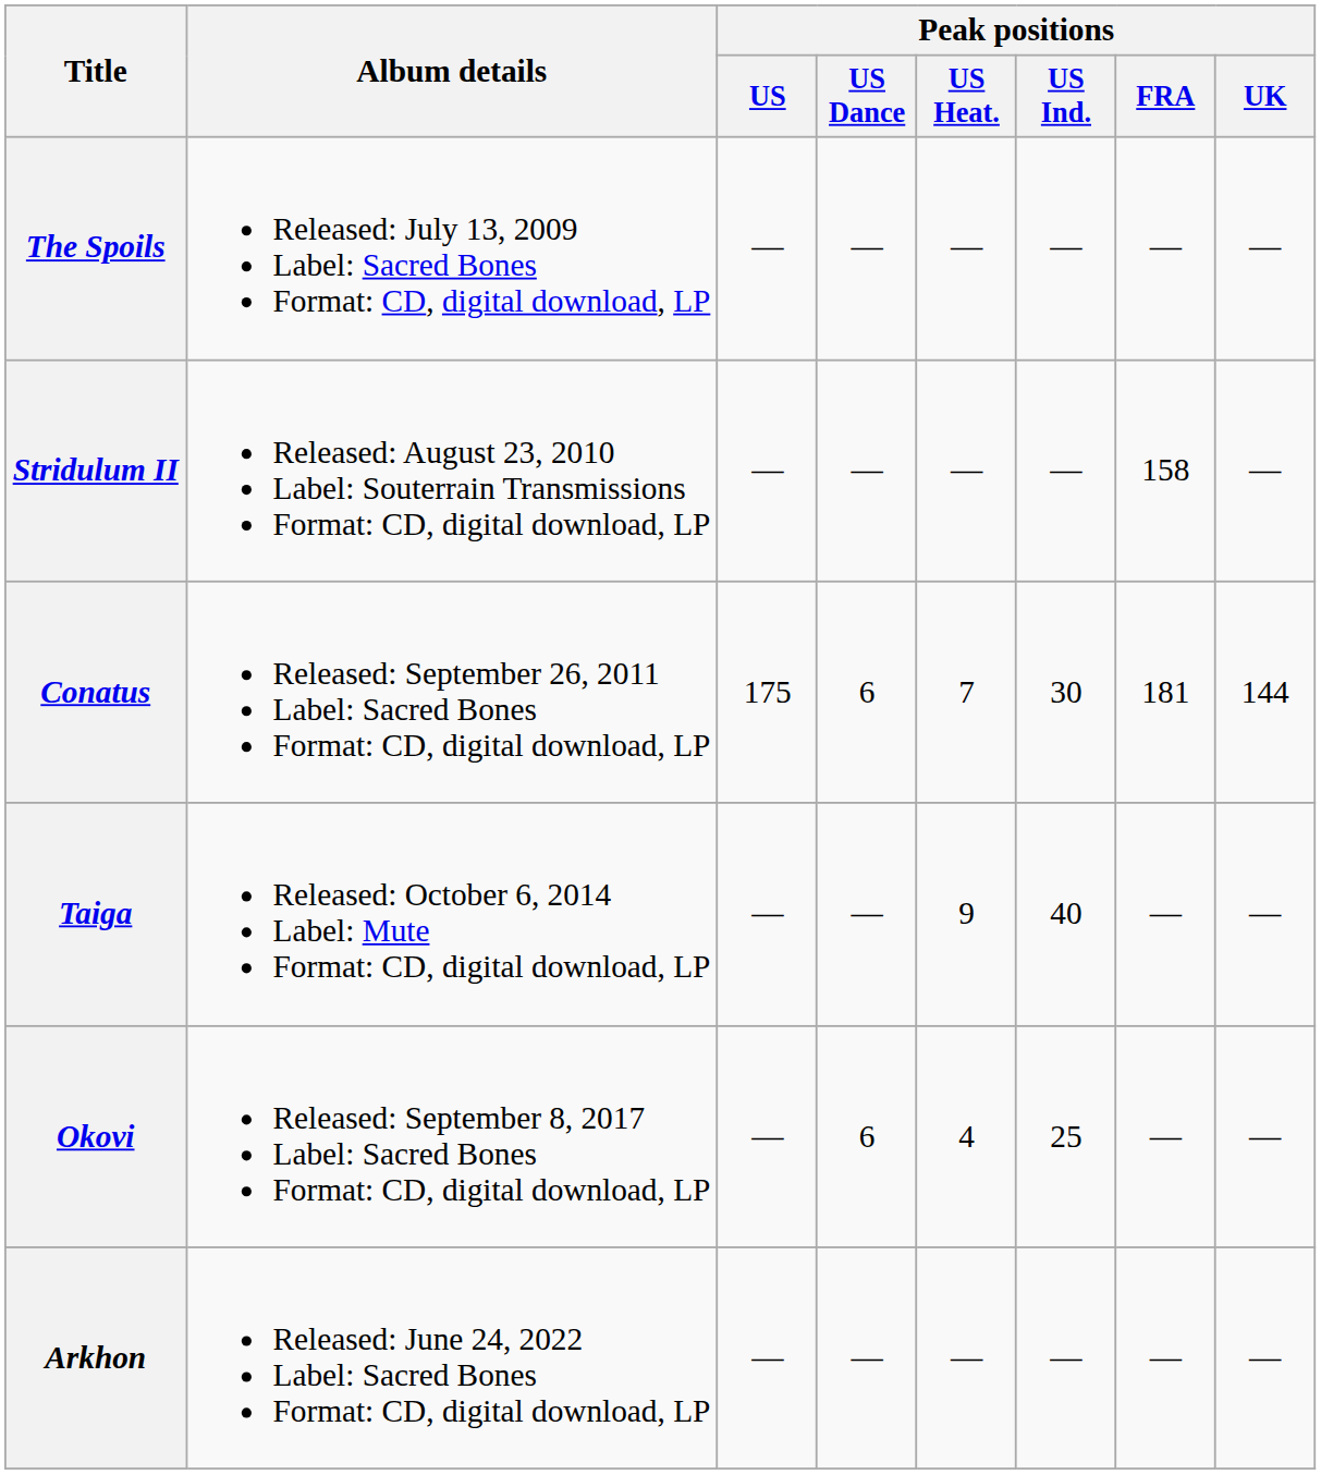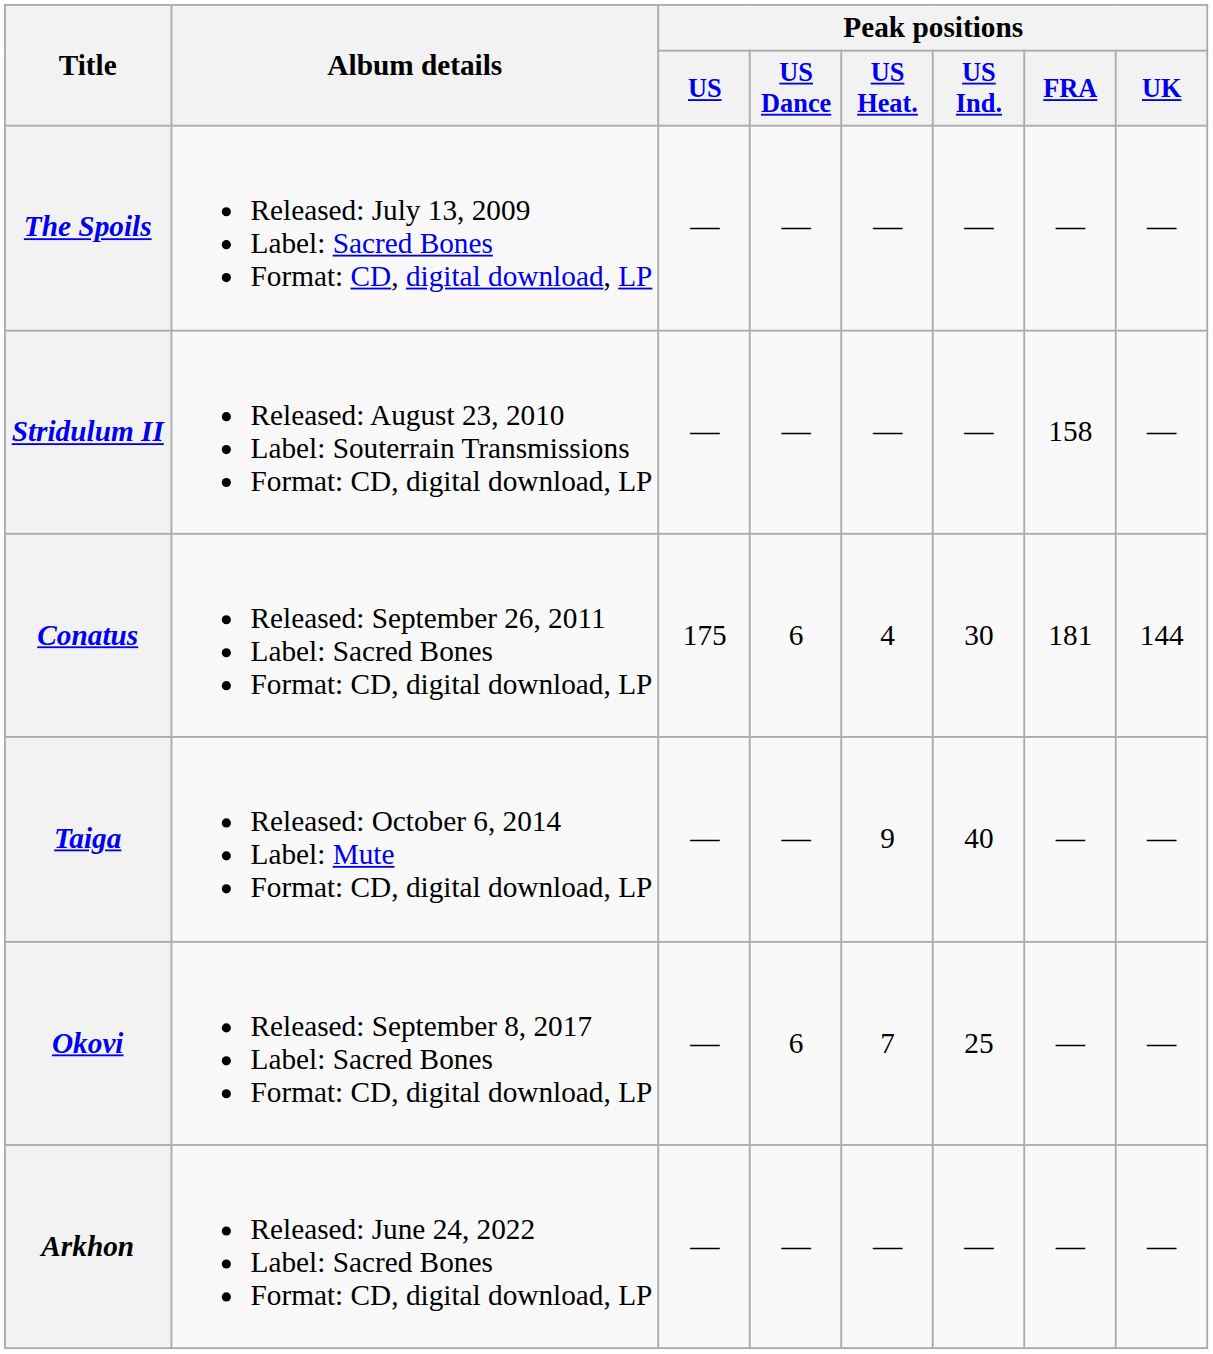 <table class="wikitable plainrowheaders">
 <tr>
 <th scope="col" rowspan="2">Title</th>
 <th scope="col" rowspan="2">Album details</th>
 <th scope="col" colspan="6">Peak positions</th>
 </tr>
 <tr>
 <th scope="col" style="width:3em;font-size:90%;"><a href='#'>US</a><br></th>
 <th scope="col" style="width:3em;font-size:90%;"><a href='#'>US<br>Dance</a><br></th>
 <th scope="col" style="width:3em;font-size:90%;"><a href='#'>US<br>Heat.</a><br></th>
 <th scope="col" style="width:3em;font-size:90%;"><a href='#'>US<br>Ind.</a><br></th>
 <th scope="col" style="width:3em;font-size:90%;"><a href='#'>FRA</a><br></th>
 <th scope="col" style="width:3em;font-size:90%;"><a href='#'>UK</a><br></th>
 </tr>
 <tr>
 <th scope="row"><em><a href='#'>The Spoils</a></em></th>
 <td><br><ul><li>Released: July 13, 2009</li><li>Label: <a href='#'>Sacred Bones</a></li><li>Format: <a href='#'>CD</a>, <a href='#'>digital download</a>, <a href='#'>LP</a></li></ul></td>
 <td style="text-align:center;">—</td>
 <td style="text-align:center;">—</td>
 <td style="text-align:center;">—</td>
 <td style="text-align:center;">—</td>
 <td style="text-align:center;">—</td>
 <td style="text-align:center;">—</td>
 </tr>
 <tr>
 <th scope="row"><em><a href='#'>Stridulum II</a></em></th>
 <td><br><ul><li>Released: August 23, 2010</li><li>Label: Souterrain Transmissions</li><li>Format: CD, digital download, LP</li></ul></td>
 <td style="text-align:center;">—</td>
 <td style="text-align:center;">—</td>
 <td style="text-align:center;">—</td>
 <td style="text-align:center;">—</td>
 <td style="text-align:center;">158</td>
 <td style="text-align:center;">—</td>
 </tr>
 <tr>
 <th scope="row"><em><a href='#'>Conatus</a></em></th>
 <td><br><ul><li>Released: September 26, 2011</li><li>Label: Sacred Bones</li><li>Format: CD, digital download, LP</li></ul></td>
 <td style="text-align:center;">175</td>
 <td style="text-align:center;">6</td>
-<td style="text-align:center;">7</td>
+<td style="text-align:center;">4</td>
 <td style="text-align:center;">30</td>
 <td style="text-align:center;">181</td>
 <td style="text-align:center;">144</td>
 </tr>
 <tr>
 <th scope="row"><em><a href='#'>Taiga</a></em></th>
 <td><br><ul><li>Released: October 6, 2014</li><li>Label: <a href='#'>Mute</a></li><li>Format: CD, digital download, LP</li></ul></td>
 <td style="text-align:center;">—</td>
 <td style="text-align:center;">—</td>
 <td style="text-align:center;">9</td>
 <td style="text-align:center;">40</td>
 <td style="text-align:center;">—</td>
 <td style="text-align:center;">—</td>
 </tr>
 <tr>
 <th scope="row"><em><a href='#'>Okovi</a></em></th>
 <td><br><ul><li>Released: September 8, 2017</li><li>Label: Sacred Bones</li><li>Format: CD, digital download, LP</li></ul></td>
 <td style="text-align:center;">—</td>
 <td style="text-align:center;">6</td>
-<td style="text-align:center;">4</td>
+<td style="text-align:center;">7</td>
 <td style="text-align:center;">25</td>
 <td style="text-align:center;">—</td>
 <td style="text-align:center;">—</td>
 </tr>
 <tr>
 <th scope="row"><em>Arkhon</em></th>
 <td><br><ul><li>Released: June 24, 2022</li><li>Label: Sacred Bones</li><li>Format: CD, digital download, LP</li></ul></td>
 <td style="text-align:center;">—</td>
 <td style="text-align:center;">—</td>
 <td style="text-align:center;">—</td>
 <td style="text-align:center;">—</td>
 <td style="text-align:center;">—</td>
 <td style="text-align:center;">—</td>
 </tr>
 </table>
